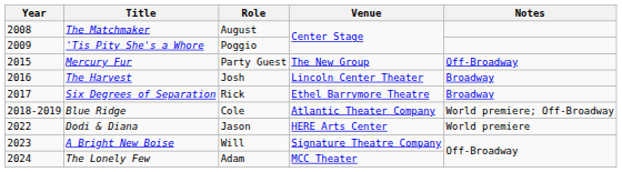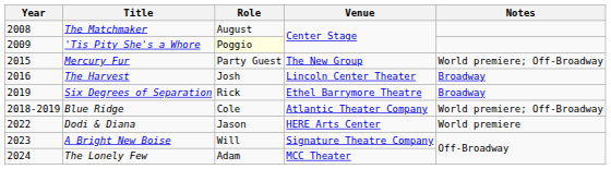 <table class="wikitable">
 <tr>
 <th>Year</th>
 <th>Title</th>
 <th>Role</th>
 <th>Venue</th>
 <th>Notes</th>
 </tr>
 <tr>
 <td>2008</td>
 <td><em><a href='#'>The Matchmaker</a></em></td>
 <td>August</td>
 <td rowspan=2><a href='#'>Center Stage</a></td>
 <td></td>
 </tr>
 <tr>
 <td>2009</td>
 <td><em><a href='#'>'Tis Pity She's a Whore</a></em></td>
-<td>Poggio</td>
+<td style="background: lightyellow;">Poggio</td>
 <td></td>
 </tr>
 <tr>
 <td>2015</td>
 <td><em><a href='#'>Mercury Fur</a></em></td>
 <td>Party Guest</td>
 <td><a href='#'>The New Group</a></td>
-<td><a href='#'>Off-Broadway</a></td>
+<td>World premiere; Off-Broadway</td>
 </tr>
 <tr>
 <td>2016</td>
 <td><em><a href='#'>The Harvest</a></em></td>
 <td>Josh</td>
 <td><a href='#'>Lincoln Center Theater</a></td>
 <td><a href='#'>Broadway</a></td>
 </tr>
 <tr>
-<td>2017</td>
+<td>2019</td>
 <td><em><a href='#'>Six Degrees of Separation</a></em></td>
 <td>Rick</td>
 <td><a href='#'>Ethel Barrymore Theatre</a></td>
 <td><a href='#'>Broadway</a></td>
 </tr>
 <tr>
 <td>2018-2019</td>
 <td><em>Blue Ridge</em></td>
 <td>Cole</td>
 <td><a href='#'>Atlantic Theater Company</a></td>
 <td>World premiere; Off-Broadway</td>
 </tr>
 <tr>
 <td>2022</td>
 <td><em>Dodi & Diana</em></td>
 <td>Jason</td>
 <td><a href='#'>HERE Arts Center</a></td>
 <td>World premiere</td>
 </tr>
 <tr>
 <td>2023</td>
 <td><em><a href='#'>A Bright New Boise</a></em></td>
 <td>Will</td>
 <td><a href='#'>Signature Theatre Company</a></td>
 <td rowspan=2>Off-Broadway</td>
 </tr>
 <tr>
 <td>2024</td>
 <td><em>The Lonely Few</em></td>
 <td>Adam</td>
 <td><a href='#'>MCC Theater</a></td>
 </tr>
 </table>
